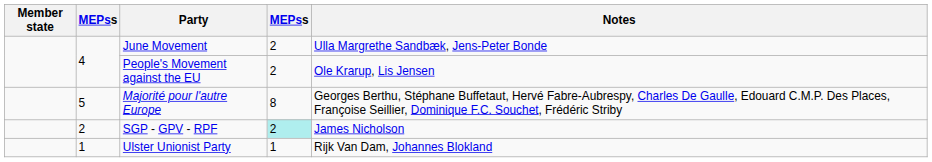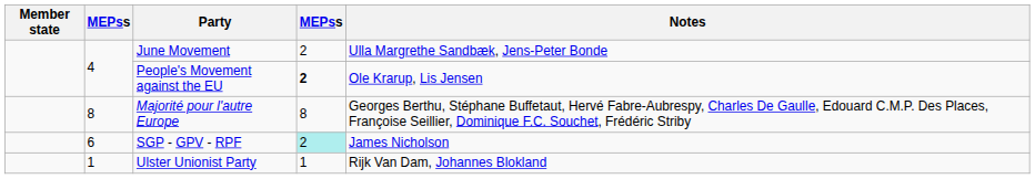 <table class="wikitable">
 <tr>
 <th>Member state</th>
 <th><a href='#'>MEPs</a>s</th>
 <th>Party</th>
 <th><a href='#'>MEPs</a>s</th>
 <th>Notes</th>
 </tr>
 <tr>
 <td rowspan="2"></td>
 <td rowspan="2">4</td>
 <td><a href='#'>June Movement</a></td>
 <td>2</td>
 <td><a href='#'>Ulla Margrethe Sandbæk</a>, <a href='#'>Jens-Peter Bonde</a></td>
 </tr>
 <tr>
 <td><a href='#'>People's Movement against the EU</a></td>
-<td>2</td>
+<td><strong>2</strong></td>
 <td><a href='#'>Ole Krarup</a>, <a href='#'>Lis Jensen</a></td>
 </tr>
 <tr>
 <td></td>
-<td>5</td>
+<td>8</td>
 <td><em><a href='#'>Majorité pour l'autre Europe</a></em></td>
 <td>8</td>
 <td>Georges Berthu, Stéphane Buffetaut, Hervé Fabre-Aubrespy, <a href='#'>Charles De Gaulle</a>, Edouard C.M.P. Des Places, Françoise Seillier, <a href='#'>Dominique F.C. Souchet</a>, Frédéric Striby</td>
 </tr>
 <tr>
 <td></td>
-<td>2</td>
+<td>6</td>
 <td><a href='#'>SGP</a> - <a href='#'>GPV</a> - <a href='#'>RPF</a></td>
 <td style="background: paleturquoise;">2</td>
 <td><a href='#'>James Nicholson</a></td>
 </tr>
 <tr>
 <td></td>
 <td>1</td>
 <td><a href='#'>Ulster Unionist Party</a></td>
 <td>1</td>
 <td>Rijk Van Dam, <a href='#'>Johannes Blokland</a></td>
 </tr>
 </table>
